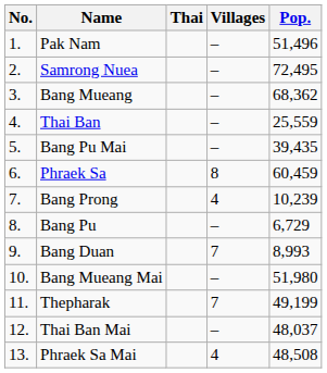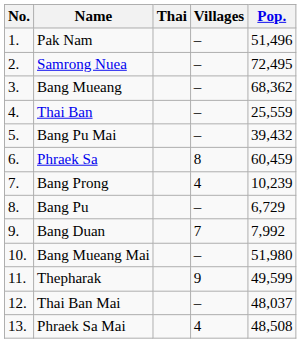 <table class="wikitable sortable">
 <tr>
 <th>No.</th>
 <th>Name</th>
 <th>Thai</th>
 <th>Villages</th>
 <th><a href='#'>Pop.</a></th>
 </tr>
 <tr>
 <td>1.</td>
 <td>Pak Nam</td>
 <td></td>
 <td>–</td>
 <td>51,496</td>
 </tr>
 <tr>
 <td>2.</td>
 <td><a href='#'>Samrong Nuea</a></td>
 <td></td>
 <td>–</td>
 <td>72,495</td>
 </tr>
 <tr>
 <td>3.</td>
 <td>Bang Mueang</td>
 <td></td>
 <td>–</td>
 <td>68,362</td>
 </tr>
 <tr>
 <td>4.</td>
 <td><a href='#'>Thai Ban</a></td>
 <td></td>
 <td>–</td>
 <td>25,559</td>
 </tr>
 <tr>
 <td>5.</td>
 <td>Bang Pu Mai</td>
 <td></td>
 <td>–</td>
-<td>39,435</td>
+<td>39,432</td>
 </tr>
 <tr>
 <td>6.</td>
 <td><a href='#'>Phraek Sa</a></td>
 <td></td>
 <td>8</td>
 <td>60,459</td>
 </tr>
 <tr>
 <td>7.</td>
 <td>Bang Prong</td>
 <td></td>
 <td>4</td>
 <td>10,239</td>
 </tr>
 <tr>
 <td>8.</td>
 <td>Bang Pu</td>
 <td></td>
 <td>–</td>
 <td>6,729</td>
 </tr>
 <tr>
 <td>9.</td>
 <td>Bang Duan</td>
 <td></td>
 <td>7</td>
-<td>8,993</td>
+<td>7,992</td>
 </tr>
 <tr>
 <td>10.</td>
 <td>Bang Mueang Mai</td>
 <td></td>
 <td>–</td>
 <td>51,980</td>
 </tr>
 <tr>
 <td>11.</td>
 <td>Thepharak</td>
 <td></td>
-<td>7</td>
-<td>49,199</td>
+<td>9</td>
+<td>49,599</td>
 </tr>
 <tr>
 <td>12.</td>
 <td>Thai Ban Mai</td>
 <td></td>
 <td>–</td>
 <td>48,037</td>
 </tr>
 <tr>
 <td>13.</td>
 <td>Phraek Sa Mai</td>
 <td></td>
 <td>4</td>
 <td>48,508</td>
 </tr>
 </table>
